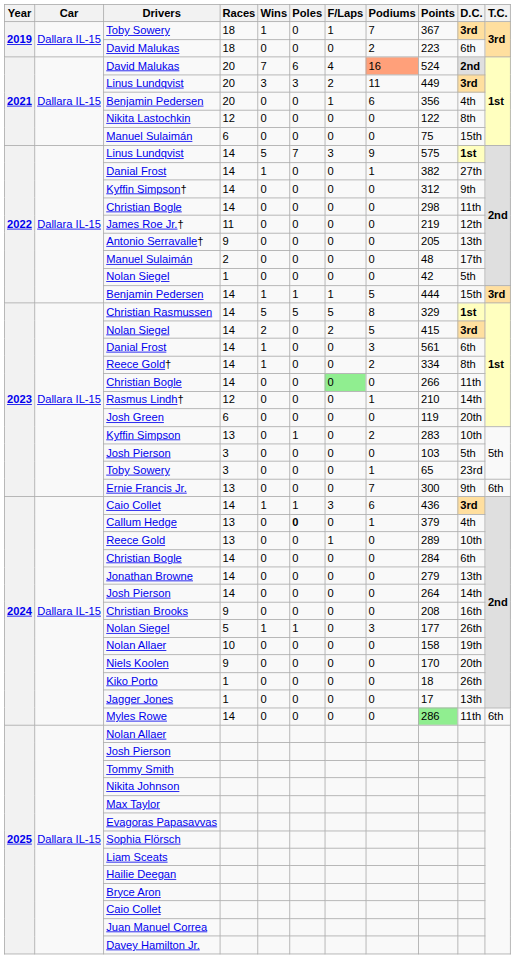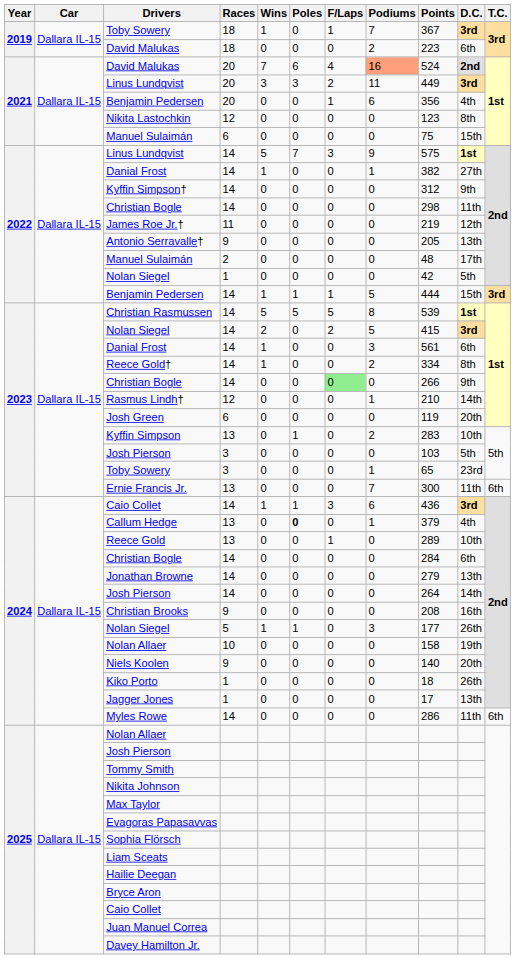 <table class="wikitable" style="font-size:85%">
 <tr valign="top">
 <th>Year</th>
 <th>Car</th>
 <th>Drivers</th>
 <th>Races</th>
 <th>Wins</th>
 <th>Poles</th>
 <th>F/Laps</th>
 <th>Podiums</th>
 <th>Points</th>
 <th>D.C.</th>
 <th>T.C.</th>
 </tr>
 <tr>
 <th rowspan="2"><a href='#'>2019</a></th>
 <td rowspan="2"><a href='#'>Dallara IL-15</a></td>
 <td> <a href='#'>Toby Sowery</a></td>
 <td>18</td>
 <td>1</td>
 <td>0</td>
 <td>1</td>
 <td>7</td>
 <td>367</td>
 <td style="background:#FFDF9F;"><strong>3rd</strong></td>
 <td rowspan="2" style="background:#FFDF9F;"><strong>3rd</strong></td>
 </tr>
 <tr>
 <td> <a href='#'>David Malukas</a></td>
 <td>18</td>
 <td>0</td>
 <td>0</td>
 <td>0</td>
 <td>2</td>
 <td>223</td>
 <td>6th</td>
 </tr>
 <tr>
 <th rowspan="5"><a href='#'>2021</a></th>
 <td rowspan="5"><a href='#'>Dallara IL-15</a></td>
 <td> <a href='#'>David Malukas</a></td>
 <td>20</td>
 <td>7</td>
 <td>6</td>
 <td>4</td>
 <td style="background: lightsalmon;">16</td>
 <td>524</td>
 <td style="background:#DFDFDF;"><strong>2nd</strong></td>
 <td rowspan="5" style="background:#FFFFBF;"><strong>1st</strong></td>
 </tr>
 <tr>
 <td> <a href='#'>Linus Lundqvist</a></td>
 <td>20</td>
 <td>3</td>
 <td>3</td>
 <td>2</td>
 <td>11</td>
 <td>449</td>
 <td style="background:#FFDF9F;"><strong>3rd</strong></td>
 </tr>
 <tr>
 <td> <a href='#'>Benjamin Pedersen</a></td>
 <td>20</td>
 <td>0</td>
 <td>0</td>
 <td>1</td>
 <td>6</td>
 <td>356</td>
 <td>4th</td>
 </tr>
 <tr>
 <td> <a href='#'>Nikita Lastochkin</a></td>
 <td>12</td>
 <td>0</td>
 <td>0</td>
 <td>0</td>
 <td>0</td>
-<td>122</td>
+<td>123</td>
 <td>8th</td>
 </tr>
 <tr>
 <td> <a href='#'>Manuel Sulaimán</a></td>
 <td>6</td>
 <td>0</td>
 <td>0</td>
 <td>0</td>
 <td>0</td>
 <td>75</td>
 <td>15th</td>
 </tr>
 <tr>
 <th rowspan="9"><a href='#'>2022</a></th>
 <td rowspan="9"><a href='#'>Dallara IL-15</a></td>
 <td> <a href='#'>Linus Lundqvist</a></td>
 <td>14</td>
 <td>5</td>
 <td>7</td>
 <td>3</td>
 <td>9</td>
 <td>575</td>
 <td style="background:#FFFFBF;"><strong>1st</strong></td>
 <td rowspan="8" style="background:#DFDFDF;"><strong>2nd</strong></td>
 </tr>
 <tr>
 <td> <a href='#'>Danial Frost</a></td>
 <td>14</td>
 <td>1</td>
 <td>0</td>
 <td>0</td>
 <td>1</td>
 <td>382</td>
 <td>27th</td>
 </tr>
 <tr>
 <td> <a href='#'>Kyffin Simpson</a>†</td>
 <td>14</td>
 <td>0</td>
 <td>0</td>
 <td>0</td>
 <td>0</td>
 <td>312</td>
 <td>9th</td>
 </tr>
 <tr>
 <td> <a href='#'>Christian Bogle</a></td>
 <td>14</td>
 <td>0</td>
 <td>0</td>
 <td>0</td>
 <td>0</td>
 <td>298</td>
 <td>11th</td>
 </tr>
 <tr>
 <td> <a href='#'>James Roe Jr.</a>†</td>
 <td>11</td>
 <td>0</td>
 <td>0</td>
 <td>0</td>
 <td>0</td>
 <td>219</td>
 <td>12th</td>
 </tr>
 <tr>
 <td> <a href='#'>Antonio Serravalle</a>†</td>
 <td>9</td>
 <td>0</td>
 <td>0</td>
 <td>0</td>
 <td>0</td>
 <td>205</td>
 <td>13th</td>
 </tr>
 <tr>
 <td> <a href='#'>Manuel Sulaimán</a></td>
 <td>2</td>
 <td>0</td>
 <td>0</td>
 <td>0</td>
 <td>0</td>
 <td>48</td>
 <td>17th</td>
 </tr>
 <tr>
 <td> <a href='#'>Nolan Siegel</a></td>
 <td>1</td>
 <td>0</td>
 <td>0</td>
 <td>0</td>
 <td>0</td>
 <td>42</td>
 <td>5th</td>
 </tr>
 <tr>
 <td> <a href='#'>Benjamin Pedersen</a></td>
 <td>14</td>
 <td>1</td>
 <td>1</td>
 <td>1</td>
 <td>5</td>
 <td>444</td>
 <td>15th</td>
 <td style="background:#FFDF9F;"><strong>3rd</strong></td>
 </tr>
 <tr>
 <th rowspan="11"><a href='#'>2023</a></th>
 <td rowspan="11"><a href='#'>Dallara IL-15</a></td>
 <td> <a href='#'>Christian Rasmussen</a></td>
 <td>14</td>
 <td>5</td>
 <td>5</td>
 <td>5</td>
 <td>8</td>
-<td>329</td>
+<td>539</td>
 <td style="background:#FFFFBF;"><strong>1st</strong></td>
 <td rowspan="7" style="background:#FFFFBF;"><strong>1st</strong></td>
 </tr>
 <tr>
 <td> <a href='#'>Nolan Siegel</a></td>
 <td>14</td>
 <td>2</td>
 <td>0</td>
 <td>2</td>
 <td>5</td>
 <td>415</td>
 <td style="background:#FFDF9F;"><strong>3rd</strong></td>
 </tr>
 <tr>
 <td> <a href='#'>Danial Frost</a></td>
 <td>14</td>
 <td>1</td>
 <td>0</td>
 <td>0</td>
 <td>3</td>
 <td>561</td>
 <td>6th</td>
 </tr>
 <tr>
 <td> <a href='#'>Reece Gold</a>†</td>
 <td>14</td>
 <td>1</td>
 <td>0</td>
 <td>0</td>
 <td>2</td>
 <td>334</td>
 <td>8th</td>
 </tr>
 <tr>
 <td> <a href='#'>Christian Bogle</a></td>
 <td>14</td>
 <td>0</td>
 <td>0</td>
 <td style="background: lightgreen;">0</td>
 <td>0</td>
 <td>266</td>
-<td>11th</td>
+<td>9th</td>
 </tr>
 <tr>
 <td> <a href='#'>Rasmus Lindh</a>†</td>
 <td>12</td>
 <td>0</td>
 <td>0</td>
 <td>0</td>
 <td>1</td>
 <td>210</td>
 <td>14th</td>
 </tr>
 <tr>
 <td> <a href='#'>Josh Green</a></td>
 <td>6</td>
 <td>0</td>
 <td>0</td>
 <td>0</td>
 <td>0</td>
 <td>119</td>
 <td>20th</td>
 </tr>
 <tr>
 <td> <a href='#'>Kyffin Simpson</a></td>
 <td>13</td>
 <td>0</td>
 <td>1</td>
 <td>0</td>
 <td>2</td>
 <td>283</td>
 <td>10th</td>
 <td rowspan="3">5th</td>
 </tr>
 <tr>
 <td> <a href='#'>Josh Pierson</a></td>
 <td>3</td>
 <td>0</td>
 <td>0</td>
 <td>0</td>
 <td>0</td>
 <td>103</td>
 <td>5th</td>
 </tr>
 <tr>
 <td> <a href='#'>Toby Sowery</a></td>
 <td>3</td>
 <td>0</td>
 <td>0</td>
 <td>0</td>
 <td>1</td>
 <td>65</td>
 <td>23rd</td>
 </tr>
 <tr>
 <td> <a href='#'>Ernie Francis Jr.</a></td>
 <td>13</td>
 <td>0</td>
 <td>0</td>
 <td>0</td>
 <td>7</td>
 <td>300</td>
-<td>9th</td>
+<td>11th</td>
 <td>6th</td>
 </tr>
 <tr>
 <th rowspan="13"><a href='#'>2024</a></th>
 <td rowspan="13"><a href='#'>Dallara IL-15</a></td>
 <td> <a href='#'>Caio Collet</a></td>
 <td>14</td>
 <td>1</td>
 <td>1</td>
 <td>3</td>
 <td>6</td>
 <td>436</td>
 <td style="background:#FFDF9F;"><strong>3rd</strong></td>
 <td rowspan="12" style="background:#DFDFDF;"><strong>2nd</strong></td>
 </tr>
 <tr>
 <td> <a href='#'>Callum Hedge</a></td>
 <td>13</td>
 <td>0</td>
 <td><strong>0</strong></td>
 <td>0</td>
 <td>1</td>
 <td>379</td>
 <td>4th</td>
 </tr>
 <tr>
 <td> <a href='#'>Reece Gold</a></td>
 <td>13</td>
 <td>0</td>
 <td>0</td>
 <td>1</td>
 <td>0</td>
 <td>289</td>
 <td>10th</td>
 </tr>
 <tr>
 <td> <a href='#'>Christian Bogle</a></td>
 <td>14</td>
 <td>0</td>
 <td>0</td>
 <td>0</td>
 <td>0</td>
 <td>284</td>
 <td>6th</td>
 </tr>
 <tr>
 <td> <a href='#'>Jonathan Browne</a></td>
 <td>14</td>
 <td>0</td>
 <td>0</td>
 <td>0</td>
 <td>0</td>
 <td>279</td>
 <td>13th</td>
 </tr>
 <tr>
 <td> <a href='#'>Josh Pierson</a></td>
 <td>14</td>
 <td>0</td>
 <td>0</td>
 <td>0</td>
 <td>0</td>
 <td>264</td>
 <td>14th</td>
 </tr>
 <tr>
 <td> <a href='#'>Christian Brooks</a></td>
 <td>9</td>
 <td>0</td>
 <td>0</td>
 <td>0</td>
 <td>0</td>
 <td>208</td>
 <td>16th</td>
 </tr>
 <tr>
 <td> <a href='#'>Nolan Siegel</a></td>
 <td>5</td>
 <td>1</td>
 <td>1</td>
 <td>0</td>
 <td>3</td>
 <td>177</td>
 <td>26th</td>
 </tr>
 <tr>
 <td> <a href='#'>Nolan Allaer</a></td>
 <td>10</td>
 <td>0</td>
 <td>0</td>
 <td>0</td>
 <td>0</td>
 <td>158</td>
 <td>19th</td>
 </tr>
 <tr>
 <td> <a href='#'>Niels Koolen</a></td>
 <td>9</td>
 <td>0</td>
 <td>0</td>
 <td>0</td>
 <td>0</td>
-<td>170</td>
+<td>140</td>
 <td>20th</td>
 </tr>
 <tr>
 <td> <a href='#'>Kiko Porto</a></td>
 <td>1</td>
 <td>0</td>
 <td>0</td>
 <td>0</td>
 <td>0</td>
 <td>18</td>
 <td>26th</td>
 </tr>
 <tr>
 <td> <a href='#'>Jagger Jones</a></td>
 <td>1</td>
 <td>0</td>
 <td>0</td>
 <td>0</td>
 <td>0</td>
 <td>17</td>
 <td>13th</td>
 </tr>
 <tr>
 <td> <a href='#'>Myles Rowe</a></td>
 <td>14</td>
 <td>0</td>
 <td>0</td>
 <td>0</td>
 <td>0</td>
-<td style="background: lightgreen;">286</td>
+<td>286</td>
 <td>11th</td>
 <td>6th</td>
 </tr>
 <tr>
 <th rowspan="13"><a href='#'>2025</a></th>
 <td rowspan="13"><a href='#'>Dallara IL-15</a></td>
 <td> <a href='#'>Nolan Allaer</a></td>
 <td></td>
 <td></td>
 <td></td>
 <td></td>
 <td></td>
 <td></td>
 <td></td>
 <td rowspan="13"></td>
 </tr>
 <tr>
 <td> <a href='#'>Josh Pierson</a></td>
 <td></td>
 <td></td>
 <td></td>
 <td></td>
 <td></td>
 <td></td>
 <td></td>
 </tr>
 <tr>
 <td> <a href='#'>Tommy Smith</a></td>
 <td></td>
 <td></td>
 <td></td>
 <td></td>
 <td></td>
 <td></td>
 <td></td>
 </tr>
 <tr>
 <td> <a href='#'>Nikita Johnson</a></td>
 <td></td>
 <td></td>
 <td></td>
 <td></td>
 <td></td>
 <td></td>
 <td></td>
 </tr>
 <tr>
 <td> <a href='#'>Max Taylor</a></td>
 <td></td>
 <td></td>
 <td></td>
 <td></td>
 <td></td>
 <td></td>
 <td></td>
 </tr>
 <tr>
 <td> <a href='#'>Evagoras Papasavvas</a></td>
 <td></td>
 <td></td>
 <td></td>
 <td></td>
 <td></td>
 <td></td>
 <td></td>
 </tr>
 <tr>
 <td> <a href='#'>Sophia Flörsch</a></td>
 <td></td>
 <td></td>
 <td></td>
 <td></td>
 <td></td>
 <td></td>
 <td></td>
 </tr>
 <tr>
 <td> <a href='#'>Liam Sceats</a></td>
 <td></td>
 <td></td>
 <td></td>
 <td></td>
 <td></td>
 <td></td>
 <td></td>
 </tr>
 <tr>
 <td> <a href='#'>Hailie Deegan</a></td>
 <td></td>
 <td></td>
 <td></td>
 <td></td>
 <td></td>
 <td></td>
 <td></td>
 </tr>
 <tr>
 <td> <a href='#'>Bryce Aron</a></td>
 <td></td>
 <td></td>
 <td></td>
 <td></td>
 <td></td>
 <td></td>
 <td></td>
 </tr>
 <tr>
 <td> <a href='#'>Caio Collet</a></td>
 <td></td>
 <td></td>
 <td></td>
 <td></td>
 <td></td>
 <td></td>
 <td></td>
 </tr>
 <tr>
 <td> <a href='#'>Juan Manuel Correa</a></td>
 <td></td>
 <td></td>
 <td></td>
 <td></td>
 <td></td>
 <td></td>
 <td></td>
 </tr>
 <tr>
 <td> <a href='#'>Davey Hamilton Jr.</a></td>
 <td></td>
 <td></td>
 <td></td>
 <td></td>
 <td></td>
 <td></td>
 <td></td>
 </tr>
 </table>
